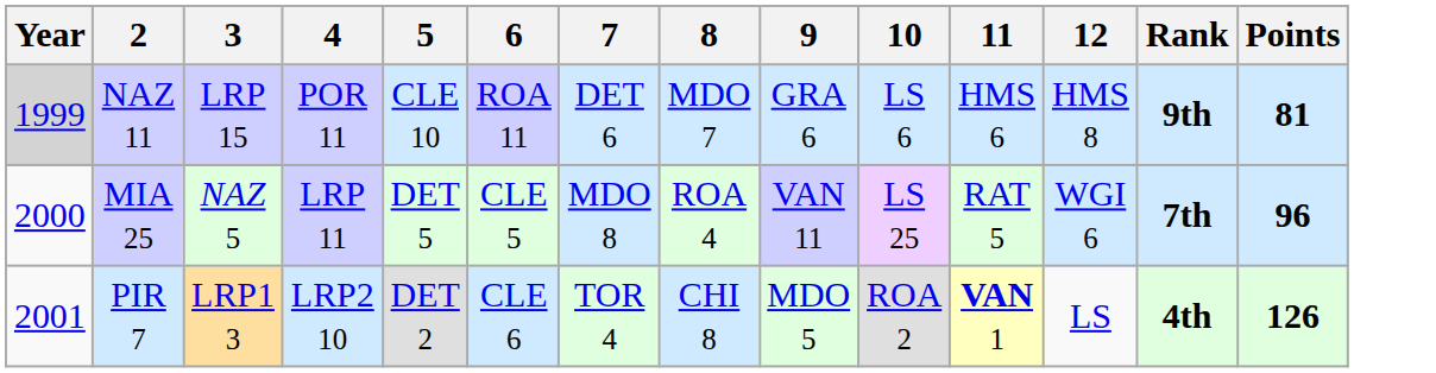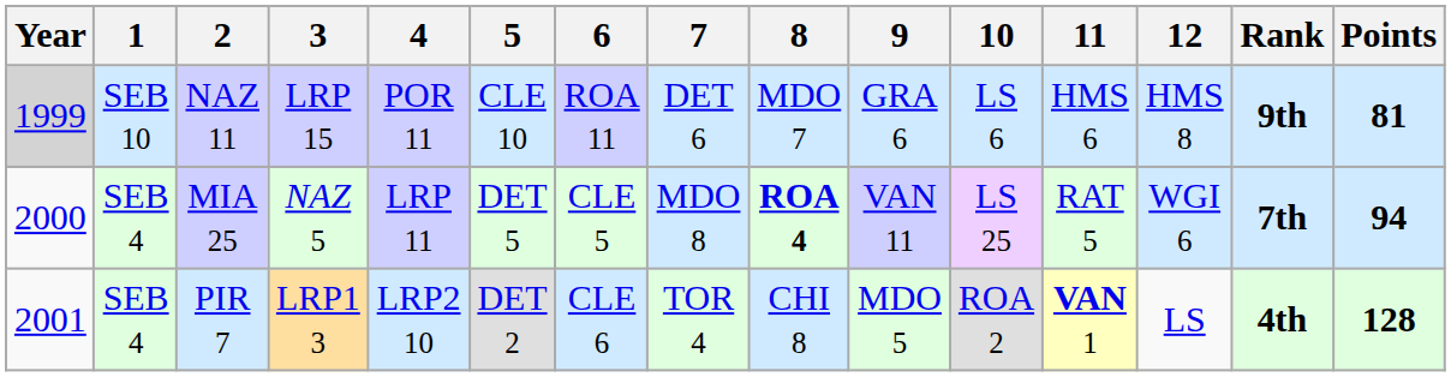 <table class="wikitable" style="text-align:center; font-size:95%">
 <tr>
 <th>Year</th>
+<th>1</th>
 <th>2</th>
 <th>3</th>
 <th>4</th>
 <th>5</th>
 <th>6</th>
 <th>7</th>
 <th>8</th>
 <th>9</th>
 <th>10</th>
 <th>11</th>
 <th>12</th>
 <th>Rank</th>
 <th>Points</th>
 </tr>
 <tr>
 <td style="background: lightgrey;"><a href='#'>1999</a></td>
+<td style="background:#CFEAFF;"><a href='#'>SEB</a><br><small>10</small></td>
 <td style="background:#CFCFFF;"><a href='#'>NAZ</a><br><small>11</small></td>
 <td style="background:#CFCFFF;"><a href='#'>LRP</a><br><small>15</small></td>
 <td style="background:#CFCFFF;"><a href='#'>POR</a><br><small>11</small></td>
 <td style="background:#CFEAFF;"><a href='#'>CLE</a><br><small>10</small></td>
 <td style="background:#CFCFFF;"><a href='#'>ROA</a><br><small>11</small></td>
 <td style="background:#CFEAFF;"><a href='#'>DET</a><br><small>6</small></td>
 <td style="background:#CFEAFF;"><a href='#'>MDO</a><br><small>7</small></td>
 <td style="background:#CFEAFF;"><a href='#'>GRA</a><br><small>6</small></td>
 <td style="background:#CFEAFF;"><a href='#'>LS</a><br><small>6</small></td>
 <td style="background:#CFEAFF;"><a href='#'>HMS</a><br><small>6</small></td>
 <td style="background:#CFEAFF;"><a href='#'>HMS</a><br><small>8</small></td>
 <td style="background:#CFEAFF;"><strong>9th</strong></td>
 <td style="background:#CFEAFF;"><strong>81</strong></td>
 </tr>
 <tr>
 <td><a href='#'>2000</a></td>
+<td style="background:#DFFFDF;"><a href='#'>SEB</a><br><small>4</small></td>
 <td style="background:#CFCFFF;"><a href='#'>MIA</a><br><small>25</small></td>
 <td style="background:#DFFFDF;"><em><a href='#'>NAZ</a></em><br><small>5</small></td>
 <td style="background:#CFCFFF;"><a href='#'>LRP</a><br><small>11</small></td>
 <td style="background:#DFFFDF;"><a href='#'>DET</a><br><small>5</small></td>
 <td style="background:#DFFFDF;"><a href='#'>CLE</a><br><small>5</small></td>
 <td style="background:#CFEAFF;"><a href='#'>MDO</a><br><small>8</small></td>
-<td style="background:#DFFFDF;"><a href='#'>ROA</a><br><small>4</small></td>
+<td style="background:#DFFFDF;"><strong><a href='#'>ROA</a><br><small>4</small></strong></td>
 <td style="background:#CFCFFF;"><a href='#'>VAN</a><br><small>11</small></td>
 <td style="background:#EFCFFF;"><a href='#'>LS</a><br><small>25</small></td>
 <td style="background:#DFFFDF;"><a href='#'>RAT</a><br><small>5</small></td>
 <td style="background:#CFEAFF;"><a href='#'>WGI</a><br><small>6</small></td>
 <td style="background:#CFEAFF;"><strong>7th</strong></td>
-<td style="background:#CFEAFF;"><strong>96</strong></td>
+<td style="background:#CFEAFF;"><strong>94</strong></td>
 </tr>
 <tr>
 <td><a href='#'>2001</a></td>
+<td style="background:#DFFFDF;"><a href='#'>SEB</a><br><small>4</small></td>
 <td style="background:#CFEAFF;"><a href='#'>PIR</a><br><small>7</small></td>
 <td style="background:#FFDF9F;"><a href='#'>LRP1</a><br><small>3</small></td>
 <td style="background:#CFEAFF;"><a href='#'>LRP2</a><br><small>10</small></td>
 <td style="background:#DFDFDF;"><a href='#'>DET</a><br><small>2</small></td>
 <td style="background:#CFEAFF;"><a href='#'>CLE</a><br><small>6</small></td>
 <td style="background:#DFFFDF;"><a href='#'>TOR</a><br><small>4</small></td>
 <td style="background:#CFEAFF;"><a href='#'>CHI</a><br><small>8</small></td>
 <td style="background:#DFFFDF;"><a href='#'>MDO</a><br><small>5</small></td>
 <td style="background:#DFDFDF;"><a href='#'>ROA</a><br><small>2</small></td>
 <td style="background:#FFFFBF;"><strong><a href='#'>VAN</a></strong><br><small>1</small></td>
 <td><a href='#'>LS</a></td>
 <td style="background:#DFFFDF;"><strong>4th</strong></td>
-<td style="background:#DFFFDF;"><strong>126</strong></td>
+<td style="background:#DFFFDF;"><strong>128</strong></td>
 </tr>
 </table>
